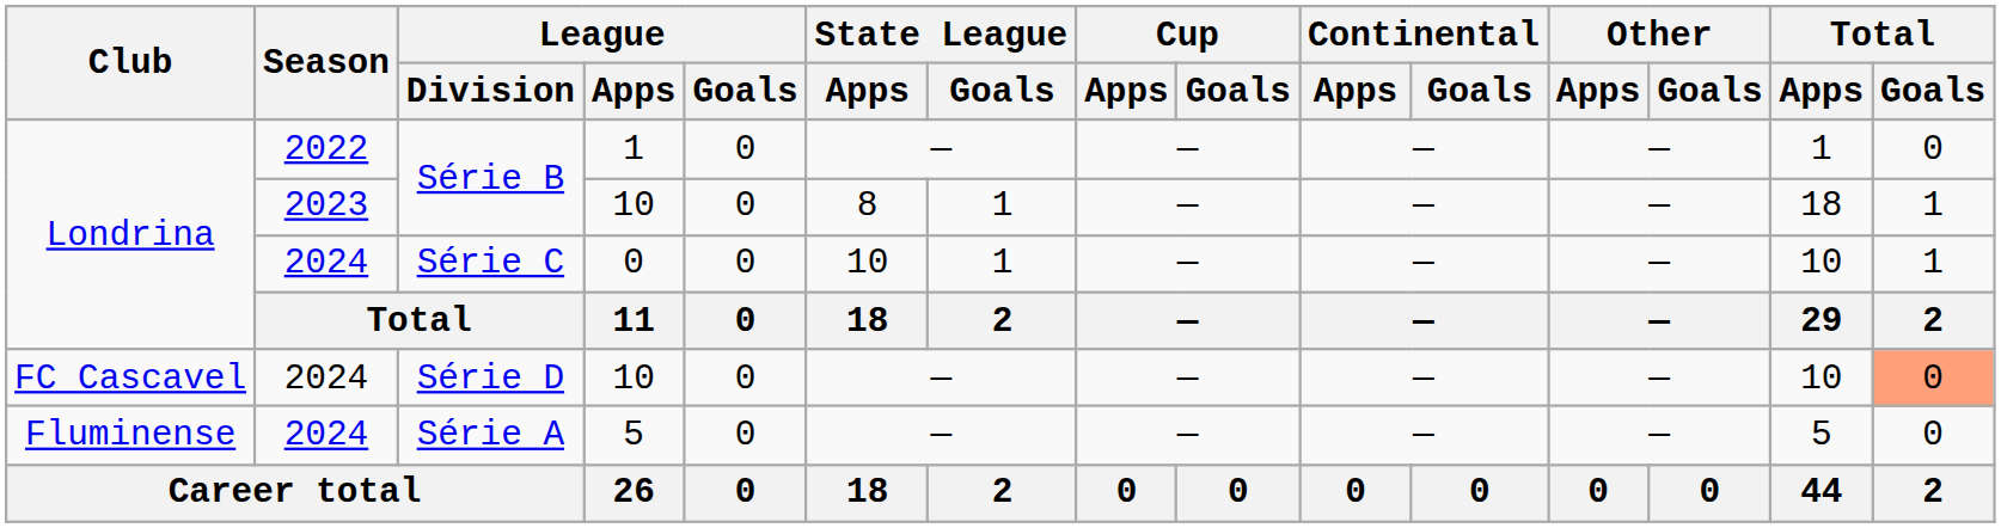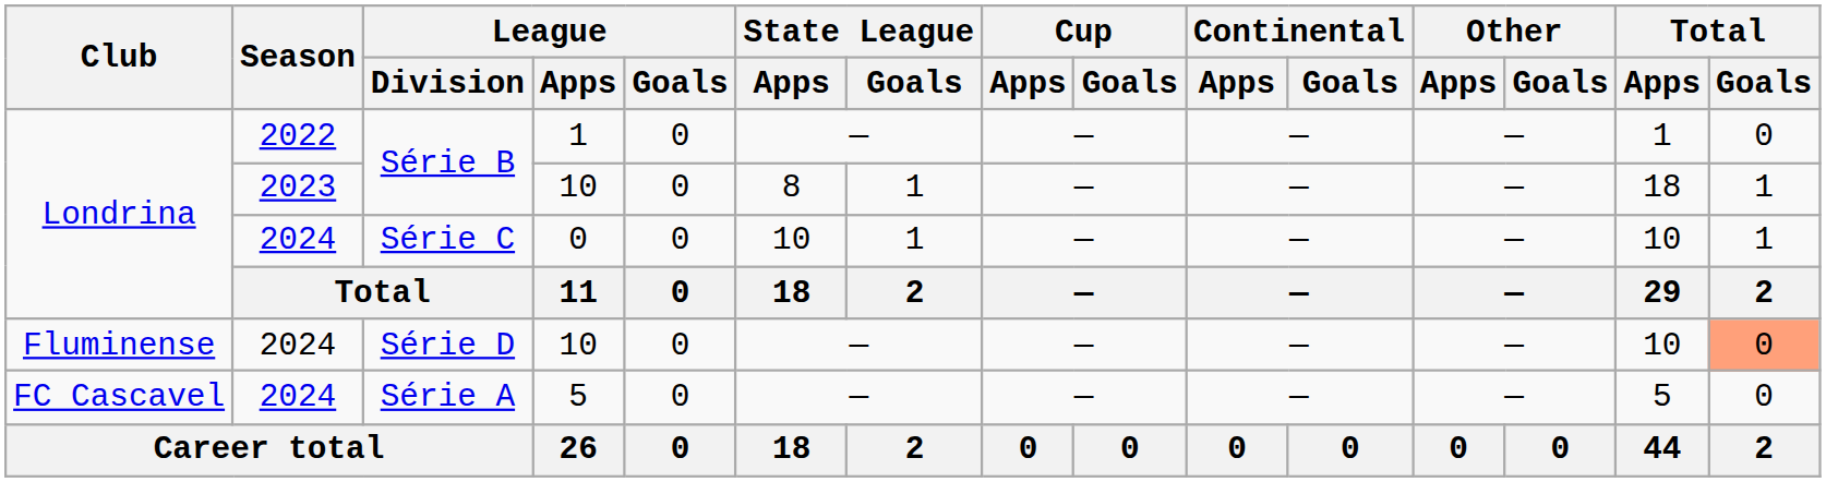 <table class="wikitable" style="text-align: center;">
 <tr>
 <th rowspan="2">Club</th>
 <th rowspan="2">Season</th>
 <th colspan="3">League</th>
 <th colspan="2">State League</th>
 <th colspan="2">Cup</th>
 <th colspan="2">Continental</th>
 <th colspan="2">Other</th>
 <th colspan="2">Total</th>
 </tr>
 <tr>
 <th>Division</th>
 <th>Apps</th>
 <th>Goals</th>
 <th>Apps</th>
 <th>Goals</th>
 <th>Apps</th>
 <th>Goals</th>
 <th>Apps</th>
 <th>Goals</th>
 <th>Apps</th>
 <th>Goals</th>
 <th>Apps</th>
 <th>Goals</th>
 </tr>
 <tr>
 <td rowspan="4" valign="center"><a href='#'>Londrina</a></td>
 <td><a href='#'>2022</a></td>
 <td rowspan="2"><a href='#'>Série B</a></td>
 <td>1</td>
 <td>0</td>
 <td colspan="2">—</td>
 <td colspan="2">—</td>
 <td colspan="2">—</td>
 <td colspan="2">—</td>
 <td>1</td>
 <td>0</td>
 </tr>
 <tr>
 <td><a href='#'>2023</a></td>
 <td>10</td>
 <td>0</td>
 <td>8</td>
 <td>1</td>
 <td colspan="2">—</td>
 <td colspan="2">—</td>
 <td colspan="2">—</td>
 <td>18</td>
 <td>1</td>
 </tr>
 <tr>
 <td><a href='#'>2024</a></td>
 <td><a href='#'>Série C</a></td>
 <td>0</td>
 <td>0</td>
 <td>10</td>
 <td>1</td>
 <td colspan="2">—</td>
 <td colspan="2">—</td>
 <td colspan="2">—</td>
 <td>10</td>
 <td>1</td>
 </tr>
 <tr>
 <th colspan="2">Total</th>
 <th>11</th>
 <th>0</th>
 <th>18</th>
 <th>2</th>
 <th colspan="2">—</th>
 <th colspan="2">—</th>
 <th colspan="2">—</th>
 <th>29</th>
 <th>2</th>
 </tr>
 <tr>
-<td valign="center"><a href='#'>FC Cascavel</a></td>
+<td valign="center"><a href='#'>Fluminense</a></td>
 <td>2024</td>
 <td><a href='#'>Série D</a></td>
 <td>10</td>
 <td>0</td>
 <td colspan="2">—</td>
 <td colspan="2">—</td>
 <td colspan="2">—</td>
 <td colspan="2">—</td>
 <td>10</td>
 <td style="background: lightsalmon;">0</td>
 </tr>
 <tr>
-<td valign="center"><a href='#'>Fluminense</a></td>
+<td valign="center"><a href='#'>FC Cascavel</a></td>
 <td><a href='#'>2024</a></td>
 <td><a href='#'>Série A</a></td>
 <td>5</td>
 <td>0</td>
 <td colspan="2">—</td>
 <td colspan="2">—</td>
 <td colspan="2">—</td>
 <td colspan="2">—</td>
 <td>5</td>
 <td>0</td>
 </tr>
 <tr>
 <th colspan="3"><strong>Career total</strong></th>
 <th>26</th>
 <th>0</th>
 <th>18</th>
 <th>2</th>
 <th>0</th>
 <th>0</th>
 <th>0</th>
 <th>0</th>
 <th>0</th>
 <th>0</th>
 <th>44</th>
 <th>2</th>
 </tr>
 </table>
